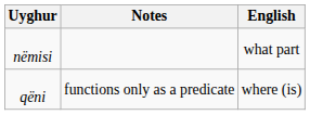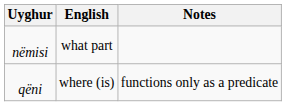 <table class="wikitable" style="text-align: center;">
 <tr>
 <th>Uyghur</th>
+<th>English</th>
 <th>Notes</th>
-<th>English</th>
 </tr>
 <tr>
 <td><strong></strong><br><em>nëmisi</em></td>
+<td>what part</td>
 <td></td>
-<td>what part</td>
 </tr>
 <tr>
 <td><strong></strong><br><em>qëni</em></td>
+<td>where (is)</td>
 <td>functions only as a predicate</td>
-<td>where (is)</td>
 </tr>
 </table>
